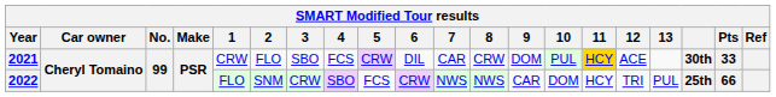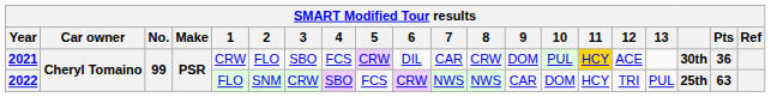 <table class="wikitable" style="text-align:center; font-size:75%">
 <tr>
 <th colspan=38><a href='#'>SMART Modified Tour</a> results</th>
 </tr>
 <tr>
 <th>Year</th>
 <th>Car owner</th>
 <th>No.</th>
 <th>Make</th>
 <th>1</th>
 <th>2</th>
 <th>3</th>
 <th>4</th>
 <th>5</th>
 <th>6</th>
 <th>7</th>
 <th>8</th>
 <th>9</th>
 <th>10</th>
 <th>11</th>
 <th>12</th>
 <th>13</th>
 <th></th>
 <th>Pts</th>
 <th>Ref</th>
 </tr>
 <tr>
 <th><a href='#'>2021</a></th>
 <th rowspan=2>Cheryl Tomaino</th>
 <th rowspan=2>99</th>
 <th rowspan=2>PSR</th>
 <td><a href='#'>CRW</a></td>
 <td><a href='#'>FLO</a></td>
 <td><a href='#'>SBO</a></td>
 <td><a href='#'>FCS</a></td>
 <td style="background:#EFCFFF;"><a href='#'>CRW</a><br></td>
 <td><a href='#'>DIL</a></td>
 <td><a href='#'>CAR</a></td>
 <td><a href='#'>CRW</a></td>
 <td><a href='#'>DOM</a></td>
 <td style="background:#DFFFDF;"><a href='#'>PUL</a><br></td>
 <td style="background: gold;"><a href='#'>HCY</a></td>
 <td><a href='#'>ACE</a></td>
 <td></td>
 <th>30th</th>
-<th>33</th>
+<th>36</th>
 <th></th>
 </tr>
 <tr>
 <th><a href='#'>2022</a></th>
 <td style="background:#DFFFDF;"><a href='#'>FLO</a><br></td>
 <td style="background:#DFFFDF;"><a href='#'>SNM</a><br></td>
 <td style="background:#DFFFDF;"><a href='#'>CRW</a><br></td>
 <td style="background:#EFCFFF;"><a href='#'>SBO</a><br></td>
 <td><a href='#'>FCS</a></td>
 <td style="background:#EFCFFF;"><a href='#'>CRW</a><br></td>
 <td style="background:#DFFFDF;"><a href='#'>NWS</a><br></td>
 <td style="background:#DFFFDF;"><a href='#'>NWS</a><br></td>
 <td><a href='#'>CAR</a></td>
 <td><a href='#'>DOM</a></td>
 <td><a href='#'>HCY</a></td>
 <td><a href='#'>TRI</a></td>
 <td><a href='#'>PUL</a></td>
 <th>25th</th>
-<th>66</th>
+<th>63</th>
 <th></th>
 </tr>
 </table>
